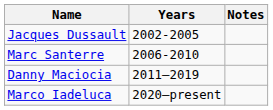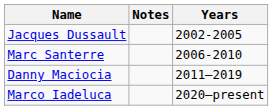 <table class="wikitable">
 <tr>
 <th>Name</th>
+<th>Notes</th>
 <th>Years</th>
-<th>Notes</th>
 </tr>
 <tr>
 <td><a href='#'>Jacques Dussault</a></td>
+<td></td>
 <td>2002-2005</td>
-<td></td>
 </tr>
 <tr>
 <td><a href='#'>Marc Santerre</a></td>
+<td></td>
 <td>2006-2010</td>
-<td></td>
 </tr>
 <tr>
 <td><a href='#'>Danny Maciocia</a></td>
+<td></td>
 <td>2011–2019</td>
-<td></td>
 </tr>
 <tr>
 <td><a href='#'>Marco Iadeluca</a></td>
+<td></td>
 <td>2020–present</td>
-<td></td>
 </tr>
 </table>
